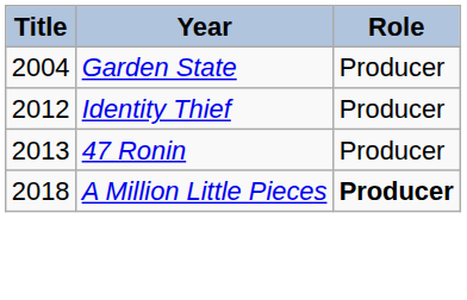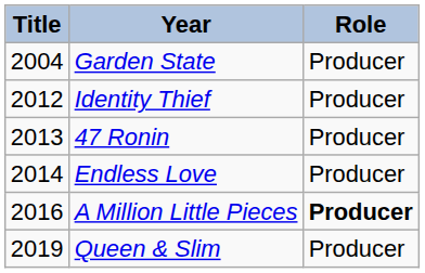 <table class="wikitable" style="font-size:95%;">
 <tr>
 <th style="background:#B0C4DE;">Title</th>
 <th style="background:#B0C4DE;">Year</th>
 <th style="background:#B0C4DE;">Role</th>
 </tr>
 <tr>
 <td>2004</td>
 <td><em><a href='#'>Garden State</a></em></td>
 <td>Producer</td>
 </tr>
 <tr>
 <td>2012</td>
 <td><em><a href='#'>Identity Thief</a></em></td>
 <td>Producer</td>
 </tr>
 <tr>
 <td>2013</td>
 <td><em><a href='#'>47 Ronin</a></em></td>
 <td>Producer</td>
 </tr>
 <tr>
-<td>2018</td>
+<td>2014</td>
+<td><em><a href='#'>Endless Love</a></em></td>
+<td>Producer</td>
+</tr>
+<tr>
+<td>2016</td>
 <td><em><a href='#'>A Million Little Pieces</a></em></td>
 <td><strong>Producer</strong></td>
 </tr>
+<tr>
+<td>2019</td>
+<td><em><a href='#'>Queen & Slim</a></em></td>
+<td>Producer</td>
+</tr>
 </table>
